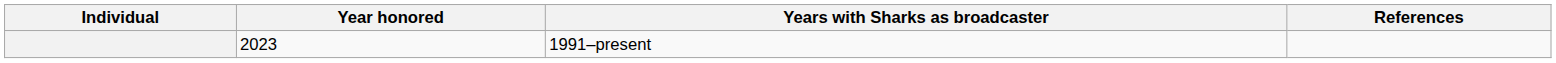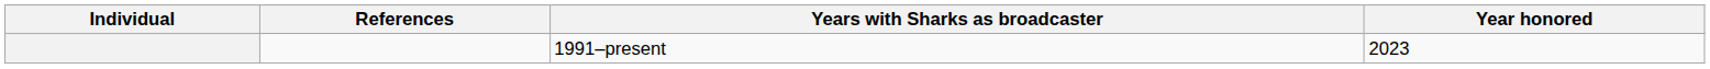 <table class="wikitable sortable" width="75%">
 <tr>
 <th scope="col">Individual</th>
+<th scope="col" class="unsortable">References</th>
+<th scope="col">Years with Sharks as broadcaster</th>
 <th scope="col">Year honored</th>
-<th scope="col">Years with Sharks as broadcaster</th>
-<th scope="col" class="unsortable">References</th>
 </tr>
 <tr>
 <th scope="row"></th>
+<td></td>
+<td>1991–present</td>
 <td>2023</td>
-<td>1991–present</td>
-<td></td>
 </tr>
 </table>
